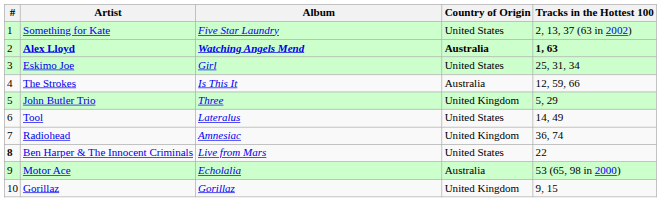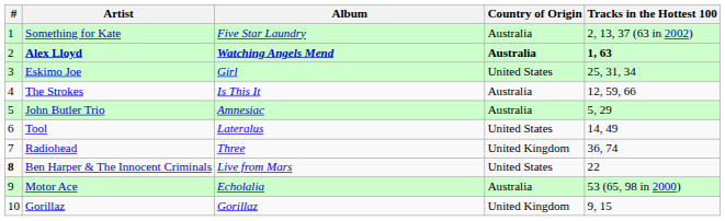 <table class="wikitable">
 <tr>
 <th>#</th>
 <th>Artist</th>
 <th style="width:350px;">Album</th>
 <th>Country of Origin</th>
 <th>Tracks in the Hottest 100</th>
 </tr>
 <tr style="background:#ccffcc">
 <td>1</td>
 <td><a href='#'>Something for Kate</a></td>
 <td><em><a href='#'>Five Star Laundry</a></em></td>
-<td>United States</td>
+<td>Australia</td>
 <td>2, 13, 37 (63 in <a href='#'>2002</a>)</td>
 </tr>
 <tr style="background:#ccffcc">
 <td>2</td>
 <td><strong><a href='#'>Alex Lloyd</a></strong></td>
 <td><strong><em><a href='#'>Watching Angels Mend</a></em></strong></td>
 <td><strong>Australia</strong></td>
 <td><strong>1, 63</strong></td>
 </tr>
 <tr style="background:#ccffcc">
 <td>3</td>
 <td><a href='#'>Eskimo Joe</a></td>
 <td><em><a href='#'>Girl</a></em></td>
 <td>United States</td>
 <td>25, 31, 34</td>
 </tr>
 <tr>
 <td>4</td>
 <td><a href='#'>The Strokes</a></td>
 <td><em><a href='#'>Is This It</a></em></td>
 <td>Australia</td>
 <td>12, 59, 66</td>
 </tr>
 <tr style="background:#ccffcc">
 <td>5</td>
 <td><a href='#'>John Butler Trio</a></td>
-<td><em><a href='#'>Three</a></em></td>
-<td>United Kingdom</td>
+<td><em><a href='#'>Amnesiac</a></em></td>
+<td>Australia</td>
 <td>5, 29</td>
 </tr>
 <tr>
 <td>6</td>
 <td><a href='#'>Tool</a></td>
 <td><em><a href='#'>Lateralus</a></em></td>
 <td>United States</td>
 <td>14, 49</td>
 </tr>
 <tr>
 <td>7</td>
 <td><a href='#'>Radiohead</a></td>
-<td><em><a href='#'>Amnesiac</a></em></td>
+<td><em><a href='#'>Three</a></em></td>
 <td>United Kingdom</td>
 <td>36, 74</td>
 </tr>
 <tr>
 <td><strong>8</strong></td>
 <td><a href='#'>Ben Harper & The Innocent Criminals</a></td>
 <td><em><a href='#'>Live from Mars</a></em></td>
 <td>United States</td>
 <td>22</td>
 </tr>
 <tr style="background:#ccffcc">
 <td>9</td>
 <td><a href='#'>Motor Ace</a></td>
 <td><em><a href='#'>Echolalia</a></em></td>
 <td>Australia</td>
 <td>53 (65, 98 in <a href='#'>2000</a>)</td>
 </tr>
 <tr>
 <td>10</td>
 <td><a href='#'>Gorillaz</a></td>
 <td><em><a href='#'>Gorillaz</a></em></td>
 <td>United Kingdom</td>
 <td>9, 15</td>
 </tr>
 </table>
